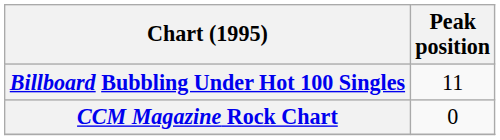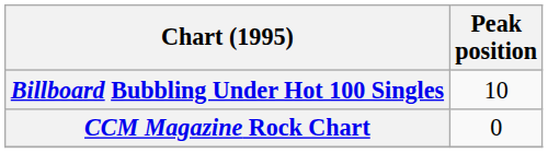 <table class="wikitable sortable plainrowheaders" style="text-align:center">
 <tr>
 <th scope="col">Chart (1995)</th>
 <th scope="col">Peak<br>position</th>
 </tr>
 <tr>
 <th scope="row"><em><a href='#'>Billboard</a></em> <a href='#'>Bubbling Under Hot 100 Singles</a></th>
-<td>11</td>
+<td>10</td>
 </tr>
 <tr>
 <th scope="row"><a href='#'><em>CCM Magazine</em> Rock Chart</a></th>
 <td>0</td>
 </tr>
 <tr>
 </tr>
 </table>
